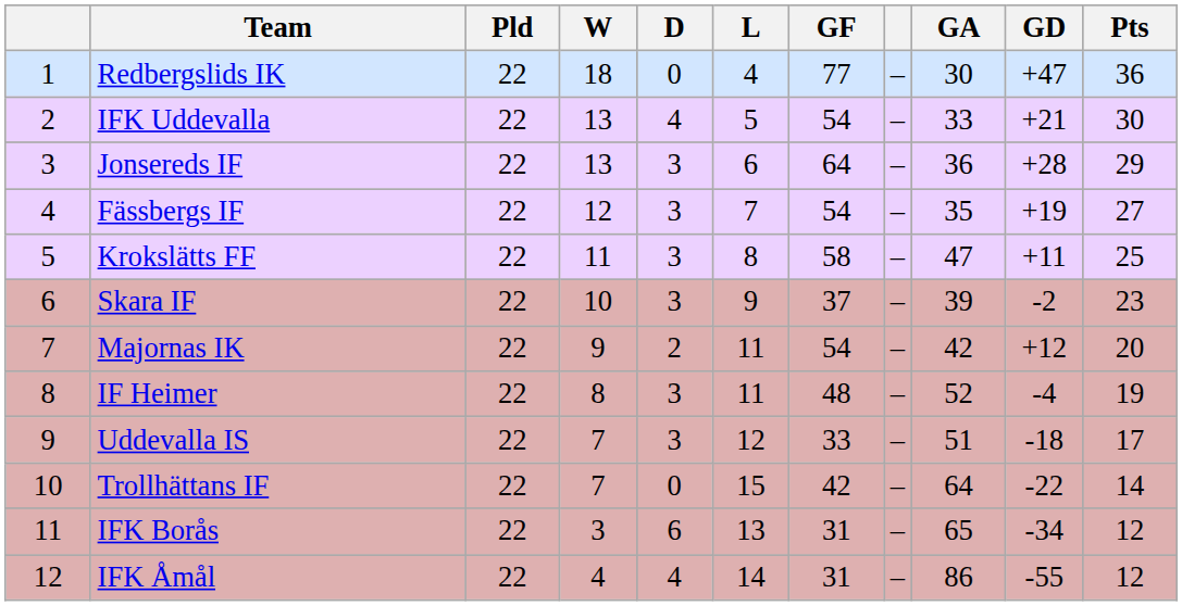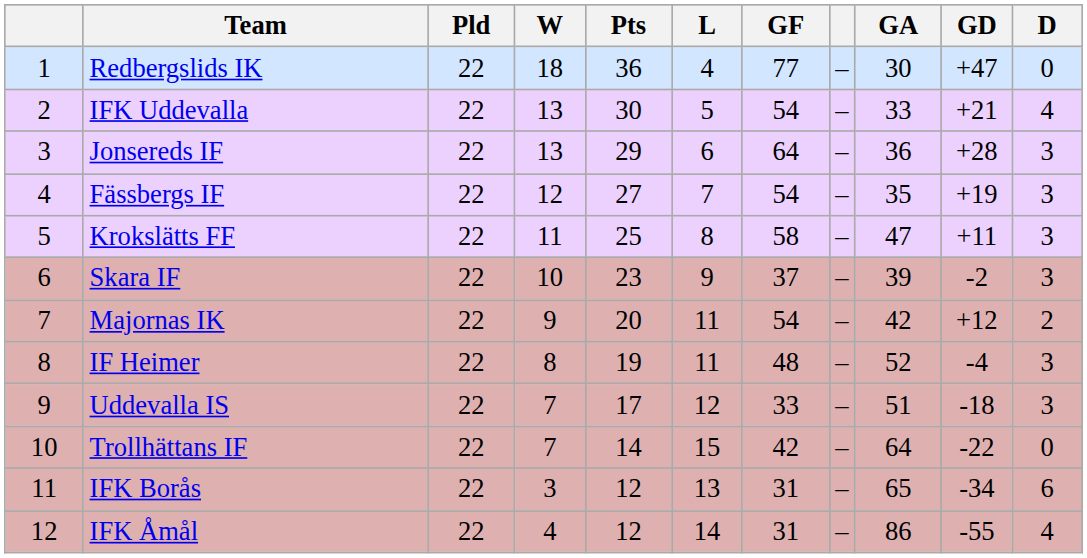 <table class="wikitable" style="text-align: center;">
 <tr>
 <th style="width: 40px;"></th>
 <th style="width: 200px;">Team</th>
 <th style="width: 45px;">Pld</th>
 <th style="width: 35px;">W</th>
-<th style="width: 35px;">D</th>
+<th style="width: 45px;">Pts</th>
 <th style="width: 35px;">L</th>
 <th style="width: 45px;">GF</th>
 <th></th>
 <th style="width: 45px;">GA</th>
 <th style="width: 35px;">GD</th>
-<th style="width: 45px;">Pts</th>
+<th style="width: 35px;">D</th>
 </tr>
 <tr style="background: #d2e6ff">
 <td>1</td>
 <td style="text-align: left;"><a href='#'>Redbergslids IK</a></td>
 <td>22</td>
 <td>18</td>
-<td>0</td>
+<td>36</td>
 <td>4</td>
 <td>77</td>
 <td>–</td>
 <td>30</td>
 <td>+47</td>
-<td>36</td>
+<td>0</td>
 </tr>
 <tr style="background: #ecd1ff">
 <td>2</td>
 <td style="text-align: left;"><a href='#'>IFK Uddevalla</a></td>
 <td>22</td>
 <td>13</td>
-<td>4</td>
+<td>30</td>
 <td>5</td>
 <td>54</td>
 <td>–</td>
 <td>33</td>
 <td>+21</td>
-<td>30</td>
+<td>4</td>
 </tr>
 <tr style="background: #ecd1ff">
 <td>3</td>
 <td style="text-align: left;"><a href='#'>Jonsereds IF</a></td>
 <td>22</td>
 <td>13</td>
-<td>3</td>
+<td>29</td>
 <td>6</td>
 <td>64</td>
 <td>–</td>
 <td>36</td>
 <td>+28</td>
-<td>29</td>
+<td>3</td>
 </tr>
 <tr style="background: #ecd1ff">
 <td>4</td>
 <td style="text-align: left;"><a href='#'>Fässbergs IF</a></td>
 <td>22</td>
 <td>12</td>
-<td>3</td>
+<td>27</td>
 <td>7</td>
 <td>54</td>
 <td>–</td>
 <td>35</td>
 <td>+19</td>
-<td>27</td>
+<td>3</td>
 </tr>
 <tr style="background: #ecd1ff">
 <td>5</td>
 <td style="text-align: left;"><a href='#'>Krokslätts FF</a></td>
 <td>22</td>
 <td>11</td>
-<td>3</td>
+<td>25</td>
 <td>8</td>
 <td>58</td>
 <td>–</td>
 <td>47</td>
 <td>+11</td>
-<td>25</td>
+<td>3</td>
 </tr>
 <tr style="background: #deb0b0">
 <td>6</td>
 <td style="text-align: left;"><a href='#'>Skara IF</a></td>
 <td>22</td>
 <td>10</td>
-<td>3</td>
+<td>23</td>
 <td>9</td>
 <td>37</td>
 <td>–</td>
 <td>39</td>
 <td>-2</td>
-<td>23</td>
+<td>3</td>
 </tr>
 <tr style="background: #deb0b0">
 <td>7</td>
 <td style="text-align: left;"><a href='#'>Majornas IK</a></td>
 <td>22</td>
 <td>9</td>
-<td>2</td>
+<td>20</td>
 <td>11</td>
 <td>54</td>
 <td>–</td>
 <td>42</td>
 <td>+12</td>
-<td>20</td>
+<td>2</td>
 </tr>
 <tr style="background: #deb0b0">
 <td>8</td>
 <td style="text-align: left;"><a href='#'>IF Heimer</a></td>
 <td>22</td>
 <td>8</td>
-<td>3</td>
+<td>19</td>
 <td>11</td>
 <td>48</td>
 <td>–</td>
 <td>52</td>
 <td>-4</td>
-<td>19</td>
+<td>3</td>
 </tr>
 <tr style="background: #deb0b0">
 <td>9</td>
 <td style="text-align: left;"><a href='#'>Uddevalla IS</a></td>
 <td>22</td>
 <td>7</td>
-<td>3</td>
+<td>17</td>
 <td>12</td>
 <td>33</td>
 <td>–</td>
 <td>51</td>
 <td>-18</td>
-<td>17</td>
+<td>3</td>
 </tr>
 <tr style="background: #deb0b0">
 <td>10</td>
 <td style="text-align: left;"><a href='#'>Trollhättans IF</a></td>
 <td>22</td>
 <td>7</td>
-<td>0</td>
+<td>14</td>
 <td>15</td>
 <td>42</td>
 <td>–</td>
 <td>64</td>
 <td>-22</td>
-<td>14</td>
+<td>0</td>
 </tr>
 <tr style="background: #deb0b0">
 <td>11</td>
 <td style="text-align: left;"><a href='#'>IFK Borås</a></td>
 <td>22</td>
 <td>3</td>
-<td>6</td>
+<td>12</td>
 <td>13</td>
 <td>31</td>
 <td>–</td>
 <td>65</td>
 <td>-34</td>
-<td>12</td>
+<td>6</td>
 </tr>
 <tr style="background: #deb0b0">
 <td>12</td>
 <td style="text-align: left;"><a href='#'>IFK Åmål</a></td>
 <td>22</td>
 <td>4</td>
-<td>4</td>
+<td>12</td>
 <td>14</td>
 <td>31</td>
 <td>–</td>
 <td>86</td>
 <td>-55</td>
-<td>12</td>
+<td>4</td>
 </tr>
 </table>
